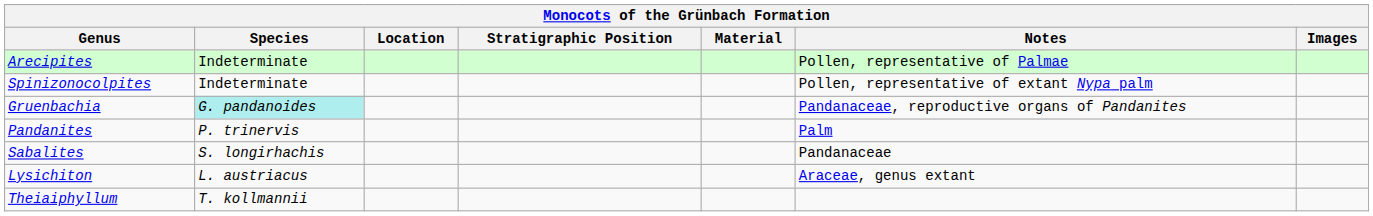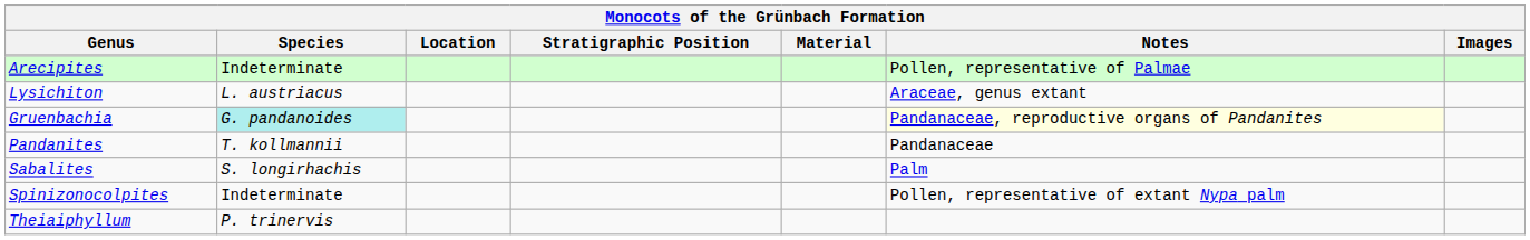 <table class="wikitable" style="margin:auto; width:100%;">
 <tr>
 <th colspan="7" style="text-align:center;"><strong><a href='#'>Monocots</a> of the Grünbach Formation</strong></th>
 </tr>
 <tr>
 <th>Genus</th>
 <th>Species</th>
 <th>Location</th>
 <th>Stratigraphic Position</th>
 <th>Material</th>
 <th>Notes</th>
 <th>Images</th>
 </tr>
 <tr>
 <td style="background:#D1FFCF;"><em><a href='#'>Arecipites</a></em></td>
 <td style="background:#D1FFCF;">Indeterminate</td>
 <td style="background:#D1FFCF;"></td>
 <td style="background:#D1FFCF;"></td>
 <td style="background:#D1FFCF;"></td>
 <td style="background:#D1FFCF;">Pollen, representative of <a href='#'>Palmae</a></td>
 <td style="background:#D1FFCF;"></td>
 </tr>
 <tr>
+<td><em><a href='#'>Lysichiton</a></em></td>
+<td><em>L. austriacus</em></td>
+<td></td>
+<td></td>
+<td></td>
+<td><a href='#'>Araceae</a>, genus extant</td>
+<td></td>
+</tr>
+<tr>
+<td><em><a href='#'>Gruenbachia</a></em></td>
+<td style="background: paleturquoise;"><em>G. pandanoides</em></td>
+<td></td>
+<td></td>
+<td></td>
+<td style="background: lightyellow;"><a href='#'>Pandanaceae</a>, reproductive organs of <em>Pandanites</em></td>
+<td></td>
+</tr>
+<tr>
+<td><em><a href='#'>Pandanites</a></em></td>
+<td><em>T. kollmannii</em></td>
+<td></td>
+<td></td>
+<td></td>
+<td>Pandanaceae</td>
+<td></td>
+</tr>
+<tr>
+<td><em><a href='#'>Sabalites</a></em></td>
+<td><em>S. longirhachis</em></td>
+<td></td>
+<td></td>
+<td></td>
+<td><a href='#'>Palm</a></td>
+<td></td>
+</tr>
+<tr>
 <td><em><a href='#'>Spinizonocolpites</a></em></td>
 <td>Indeterminate</td>
 <td></td>
 <td></td>
 <td></td>
 <td>Pollen, representative of extant <a href='#'><em>Nypa</em> palm</a></td>
 <td></td>
 </tr>
 <tr>
-<td><em><a href='#'>Gruenbachia</a></em></td>
-<td style="background: paleturquoise;"><em>G. pandanoides</em></td>
-<td></td>
-<td></td>
-<td></td>
-<td><a href='#'>Pandanaceae</a>, reproductive organs of <em>Pandanites</em></td>
-<td></td>
-</tr>
-<tr>
-<td><em><a href='#'>Pandanites</a></em></td>
+<td><em><a href='#'>Theiaiphyllum</a></em></td>
 <td><em>P. trinervis</em></td>
-<td></td>
-<td></td>
-<td></td>
-<td><a href='#'>Palm</a></td>
-<td></td>
-</tr>
-<tr>
-<td><em><a href='#'>Sabalites</a></em></td>
-<td><em>S. longirhachis</em></td>
-<td></td>
-<td></td>
-<td></td>
-<td>Pandanaceae</td>
-<td></td>
-</tr>
-<tr>
-<td><em><a href='#'>Lysichiton</a></em></td>
-<td><em>L. austriacus</em></td>
-<td></td>
-<td></td>
-<td></td>
-<td><a href='#'>Araceae</a>, genus extant</td>
-<td></td>
-</tr>
-<tr>
-<td><em><a href='#'>Theiaiphyllum</a></em></td>
-<td><em>T. kollmannii</em></td>
 <td></td>
 <td></td>
 <td></td>
 <td></td>
 <td></td>
 </tr>
 </table>
